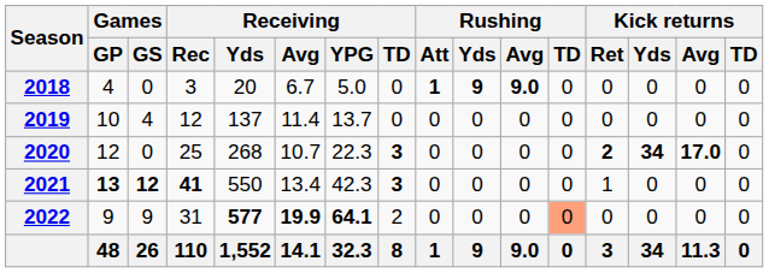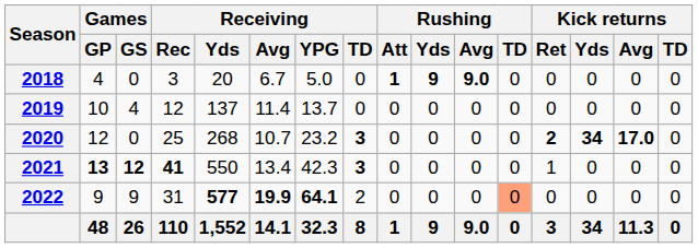 <table class="wikitable" style="text-align:center;">
 <tr>
 <th rowspan="2">Season</th>
 <th colspan="2">Games</th>
 <th colspan="5">Receiving</th>
 <th colspan="4">Rushing</th>
 <th colspan="4">Kick returns</th>
 </tr>
 <tr>
 <th>GP</th>
 <th>GS</th>
 <th>Rec</th>
 <th>Yds</th>
 <th>Avg</th>
 <th>YPG</th>
 <th>TD</th>
 <th>Att</th>
 <th>Yds</th>
 <th>Avg</th>
 <th>TD</th>
 <th>Ret</th>
 <th>Yds</th>
 <th>Avg</th>
 <th>TD</th>
 </tr>
 <tr>
 <th><a href='#'>2018</a></th>
 <td>4</td>
 <td>0</td>
 <td>3</td>
 <td>20</td>
 <td>6.7</td>
 <td>5.0</td>
 <td>0</td>
 <td><strong>1</strong></td>
 <td><strong>9</strong></td>
 <td><strong>9.0</strong></td>
 <td>0</td>
 <td>0</td>
 <td>0</td>
 <td>0</td>
 <td>0</td>
 </tr>
 <tr>
 <th><a href='#'>2019</a></th>
 <td>10</td>
 <td>4</td>
 <td>12</td>
 <td>137</td>
 <td>11.4</td>
 <td>13.7</td>
 <td>0</td>
 <td>0</td>
 <td>0</td>
 <td>0</td>
 <td>0</td>
 <td>0</td>
 <td>0</td>
 <td>0</td>
 <td>0</td>
 </tr>
 <tr>
 <th><a href='#'>2020</a></th>
 <td>12</td>
 <td>0</td>
 <td>25</td>
 <td>268</td>
 <td>10.7</td>
-<td>22.3</td>
+<td>23.2</td>
 <td><strong>3</strong></td>
 <td>0</td>
 <td>0</td>
 <td>0</td>
 <td>0</td>
 <td><strong>2</strong></td>
 <td><strong>34</strong></td>
 <td><strong>17.0</strong></td>
 <td>0</td>
 </tr>
 <tr>
 <th><a href='#'>2021</a></th>
 <td><strong>13</strong></td>
 <td><strong>12</strong></td>
 <td><strong>41</strong></td>
 <td>550</td>
 <td>13.4</td>
 <td>42.3</td>
 <td><strong>3</strong></td>
 <td>0</td>
 <td>0</td>
 <td>0</td>
 <td>0</td>
 <td>1</td>
 <td>0</td>
 <td>0</td>
 <td>0</td>
 </tr>
 <tr>
 <th><a href='#'>2022</a></th>
 <td>9</td>
 <td>9</td>
 <td>31</td>
 <td><strong>577</strong></td>
 <td><strong>19.9</strong></td>
 <td><strong>64.1</strong></td>
 <td>2</td>
 <td>0</td>
 <td>0</td>
 <td>0</td>
 <td style="background: lightsalmon;">0</td>
 <td>0</td>
 <td>0</td>
 <td>0</td>
 <td>0</td>
 </tr>
 <tr>
 <th></th>
 <th>48</th>
 <th>26</th>
 <th>110</th>
 <th>1,552</th>
 <th>14.1</th>
 <th>32.3</th>
 <th>8</th>
 <th>1</th>
 <th>9</th>
 <th>9.0</th>
 <th>0</th>
 <th>3</th>
 <th>34</th>
 <th>11.3</th>
 <th>0</th>
 </tr>
 </table>
